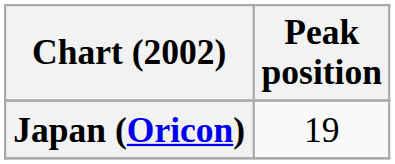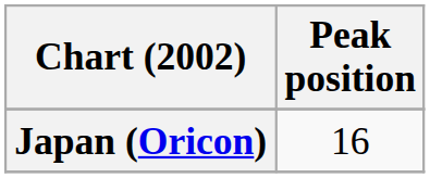 <table class="wikitable plainrowheaders sortable" style="text-align:center;">
 <tr>
 <th scope="col">Chart (2002)</th>
 <th scope="col">Peak<br>position</th>
 </tr>
 <tr>
 </tr>
 <tr>
 <th scope="row">Japan (<a href='#'>Oricon</a>)</th>
-<td>19</td>
+<td>16</td>
 </tr>
 <tr>
 </tr>
 </table>
